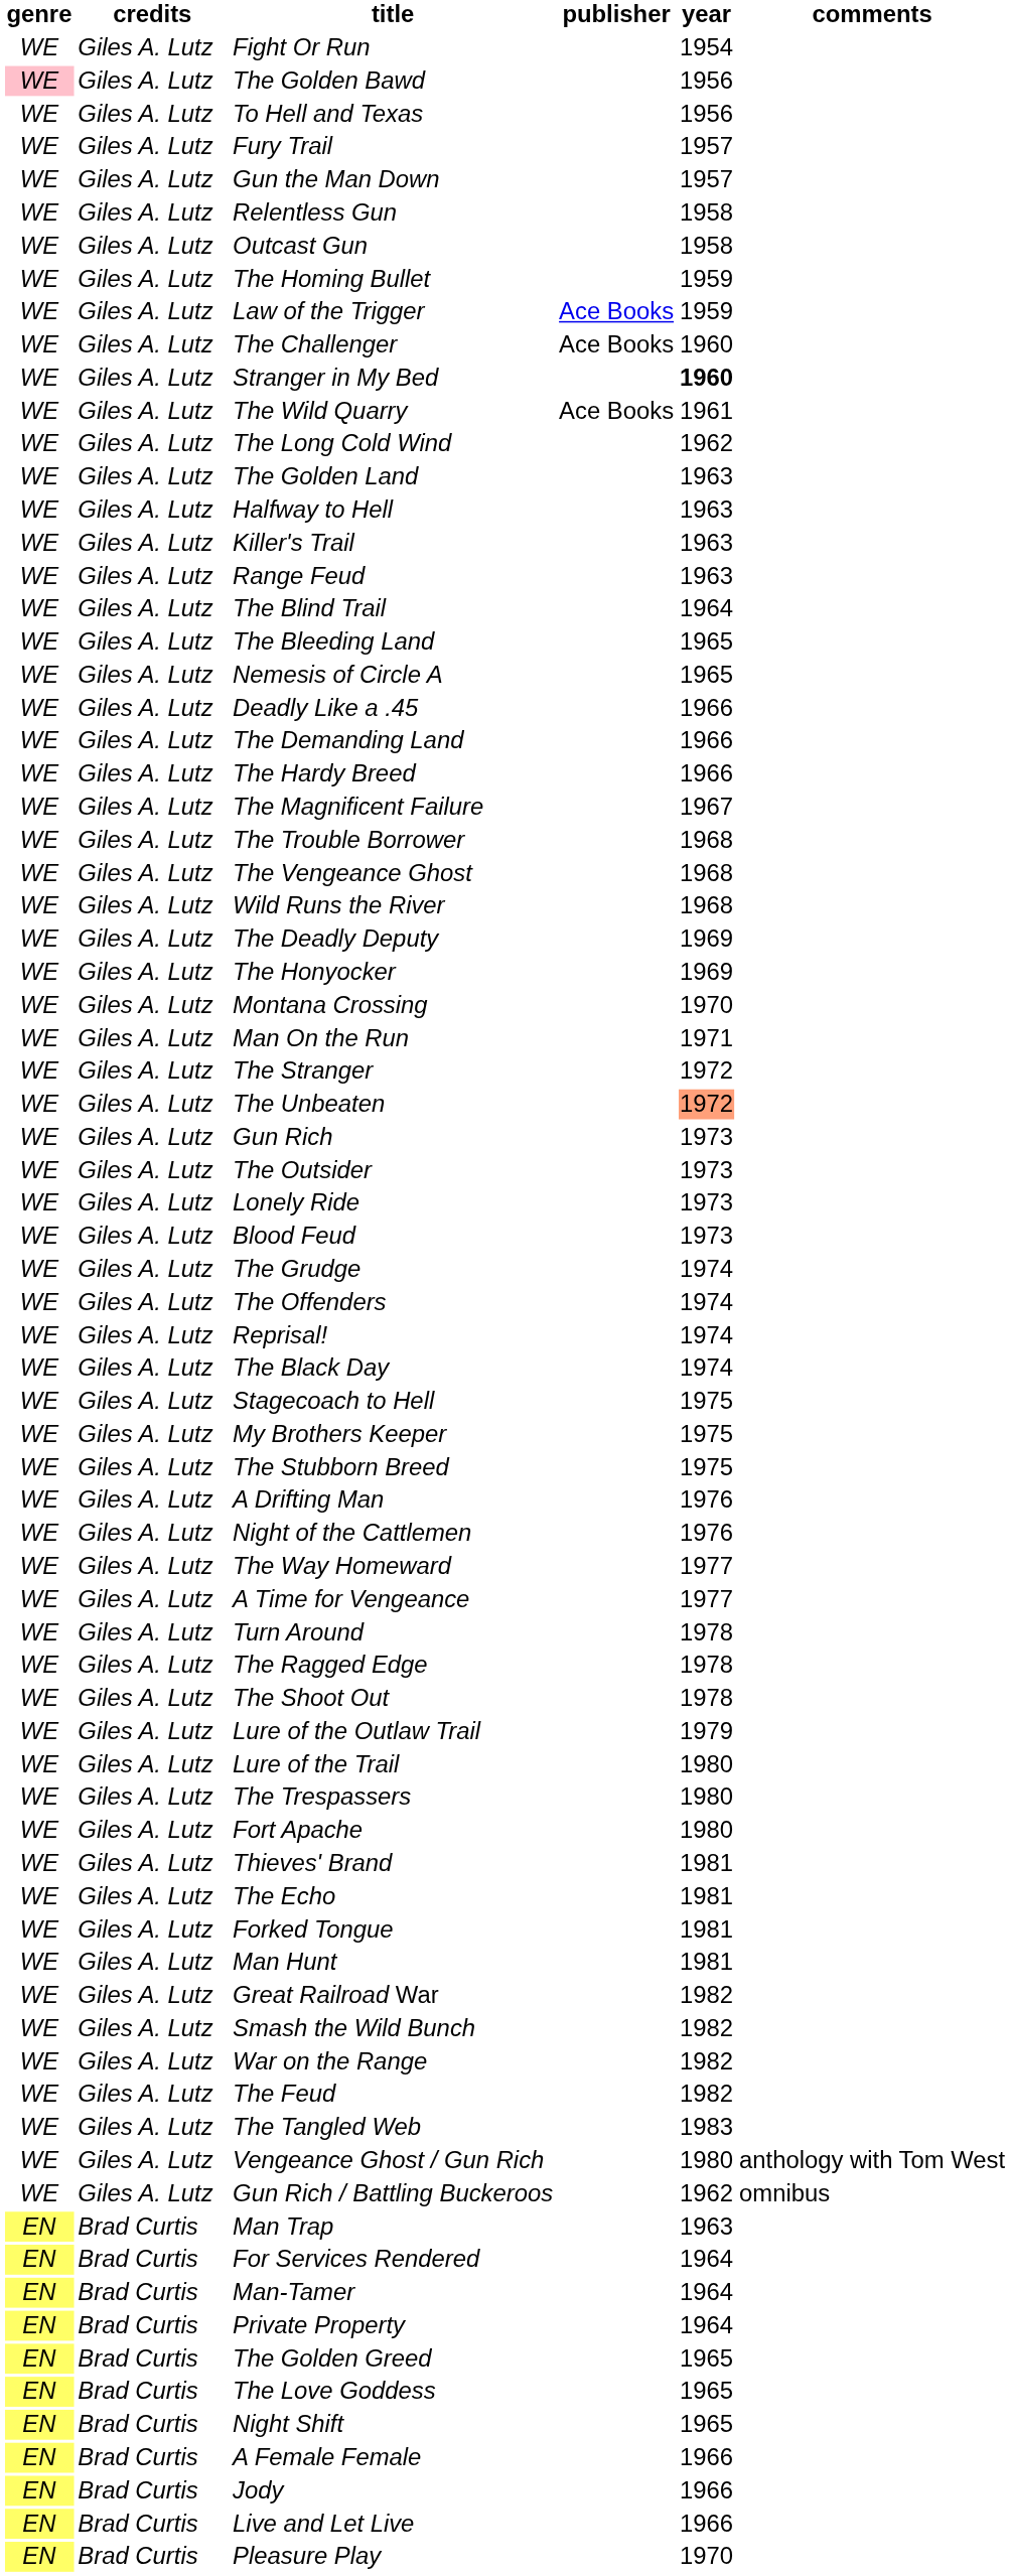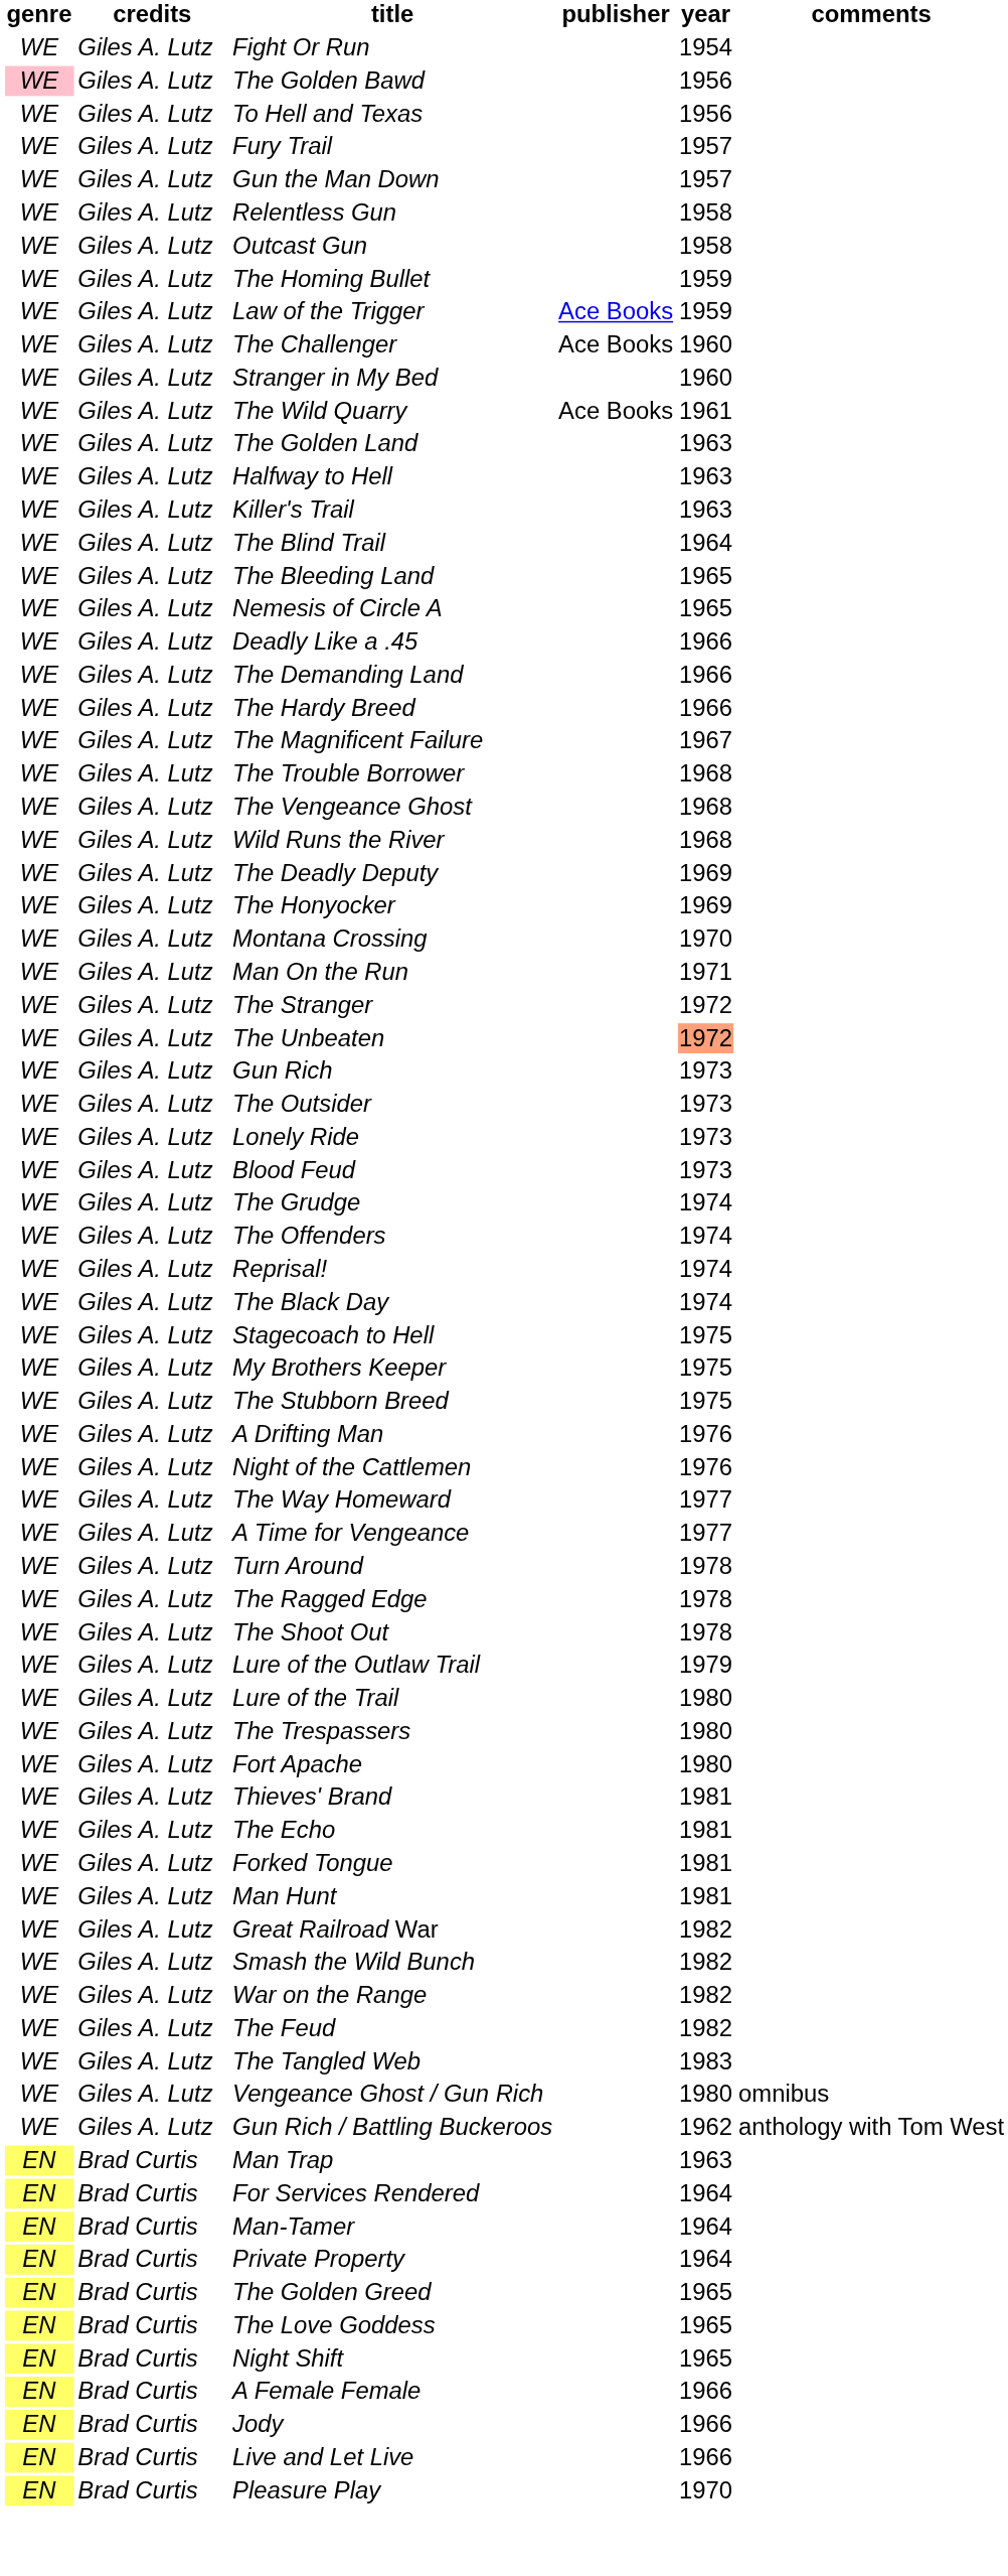 <table class="sortable sort-under-center">
 <tr>
 <th>genre</th>
 <th>credits</th>
 <th>title</th>
 <th>publisher</th>
 <th>year</th>
 <th>comments</th>
 </tr>
 <tr>
 <td style="text-align:center"><em>WE</em></td>
 <td style="width:6.2em"><em>Giles A. Lutz</em></td>
 <td><em>Fight Or Run</em></td>
 <td></td>
 <td>1954</td>
 <td></td>
 </tr>
 <tr>
 <td style="background: pink; text-align:center"><em>WE</em></td>
 <td><em> Giles A. Lutz</em></td>
 <td><em>The Golden Bawd</em></td>
 <td></td>
 <td>1956</td>
 <td></td>
 </tr>
 <tr>
 <td style="text-align:center"><em>WE</em></td>
 <td><em> Giles A. Lutz</em></td>
 <td><em>To Hell and Texas</em></td>
 <td></td>
 <td>1956</td>
 <td></td>
 </tr>
 <tr>
 <td style="text-align:center"><em>WE</em></td>
 <td><em> Giles A. Lutz</em></td>
 <td><em>Fury Trail</em></td>
 <td></td>
 <td>1957</td>
 <td></td>
 </tr>
 <tr>
 <td style="text-align:center"><em>WE</em></td>
 <td><em> Giles A. Lutz</em></td>
 <td><em>Gun the Man Down</em></td>
 <td></td>
 <td>1957</td>
 <td></td>
 </tr>
 <tr>
 <td style="text-align:center"><em>WE</em></td>
 <td><em> Giles A. Lutz</em></td>
 <td><em>Relentless Gun</em></td>
 <td></td>
 <td>1958</td>
 <td></td>
 </tr>
 <tr>
 <td style="text-align:center"><em>WE</em></td>
 <td><em> Giles A. Lutz</em></td>
 <td><em>Outcast Gun</em></td>
 <td></td>
 <td>1958</td>
 <td></td>
 </tr>
 <tr>
 <td style="text-align:center"><em>WE</em></td>
 <td><em> Giles A. Lutz</em></td>
 <td><em>The Homing Bullet</em></td>
 <td></td>
 <td>1959</td>
 <td></td>
 </tr>
 <tr>
 <td style="text-align:center"><em>WE</em></td>
 <td><em> Giles A. Lutz</em></td>
 <td><em>Law of the Trigger</em></td>
 <td><a href='#'>Ace Books</a></td>
 <td>1959</td>
 <td></td>
 </tr>
 <tr>
 <td style="text-align:center"><em>WE</em></td>
 <td><em> Giles A. Lutz</em></td>
 <td><em>The Challenger</em></td>
 <td>Ace Books</td>
 <td>1960</td>
 <td></td>
 </tr>
 <tr>
 <td style="text-align:center"><em>WE</em></td>
 <td><em> Giles A. Lutz</em></td>
 <td><em>Stranger in My Bed</em></td>
 <td></td>
-<td><strong>1960</strong></td>
+<td>1960</td>
 <td></td>
 </tr>
 <tr>
 <td style="text-align:center"><em>WE</em></td>
 <td><em> Giles A. Lutz</em></td>
 <td><em>The Wild Quarry</em></td>
 <td>Ace Books</td>
 <td>1961</td>
-<td></td>
-</tr>
-<tr>
-<td style="text-align:center"><em>WE</em></td>
-<td><em> Giles A. Lutz</em></td>
-<td><em>The Long Cold Wind</em></td>
-<td></td>
-<td>1962</td>
 <td></td>
 </tr>
 <tr>
 <td style="text-align:center"><em>WE</em></td>
 <td><em> Giles A. Lutz</em></td>
 <td><em>The Golden Land</em></td>
 <td></td>
 <td>1963</td>
 <td></td>
 </tr>
 <tr>
 <td style="text-align:center"><em>WE</em></td>
 <td><em> Giles A. Lutz</em></td>
 <td><em>Halfway to Hell</em></td>
 <td></td>
 <td>1963</td>
 <td></td>
 </tr>
 <tr>
 <td style="text-align:center"><em>WE</em></td>
 <td><em> Giles A. Lutz</em></td>
 <td><em>Killer's Trail</em></td>
-<td></td>
-<td>1963</td>
-<td></td>
-</tr>
-<tr>
-<td style="text-align:center"><em>WE</em></td>
-<td><em> Giles A. Lutz</em></td>
-<td><em>Range Feud</em></td>
 <td></td>
 <td>1963</td>
 <td></td>
 </tr>
 <tr>
 <td style="text-align:center"><em>WE</em></td>
 <td><em> Giles A. Lutz</em></td>
 <td><em>The Blind Trail</em></td>
 <td></td>
 <td>1964</td>
 <td></td>
 </tr>
 <tr>
 <td style="text-align:center"><em>WE</em></td>
 <td><em> Giles A. Lutz</em></td>
 <td><em>The Bleeding Land</em></td>
 <td></td>
 <td>1965</td>
 <td></td>
 </tr>
 <tr>
 <td style="text-align:center"><em>WE</em></td>
 <td><em> Giles A. Lutz</em></td>
 <td><em>Nemesis of Circle A</em></td>
 <td></td>
 <td>1965</td>
 <td></td>
 </tr>
 <tr>
 <td style="text-align:center"><em>WE</em></td>
 <td><em> Giles A. Lutz</em></td>
 <td><em>Deadly Like a .45</em></td>
 <td></td>
 <td>1966</td>
 <td></td>
 </tr>
 <tr>
 <td style="text-align:center"><em>WE</em></td>
 <td><em> Giles A. Lutz</em></td>
 <td><em>The Demanding Land</em></td>
 <td></td>
 <td>1966</td>
 <td></td>
 </tr>
 <tr>
 <td style="text-align:center"><em>WE</em></td>
 <td><em> Giles A. Lutz</em></td>
 <td><em>The Hardy Breed</em></td>
 <td></td>
 <td>1966</td>
 <td></td>
 </tr>
 <tr>
 <td style="text-align:center"><em>WE</em></td>
 <td><em> Giles A. Lutz</em></td>
 <td><em>The Magnificent Failure</em></td>
 <td></td>
 <td>1967</td>
 <td></td>
 </tr>
 <tr>
 <td style="text-align:center"><em>WE</em></td>
 <td><em> Giles A. Lutz</em></td>
 <td><em>The Trouble Borrower</em></td>
 <td></td>
 <td>1968</td>
 <td></td>
 </tr>
 <tr>
 <td style="text-align:center"><em>WE</em></td>
 <td><em> Giles A. Lutz</em></td>
 <td><em>The Vengeance Ghost</em></td>
 <td></td>
 <td>1968</td>
 <td></td>
 </tr>
 <tr>
 <td style="text-align:center"><em>WE</em></td>
 <td><em> Giles A. Lutz</em></td>
 <td><em>Wild Runs the River</em></td>
 <td></td>
 <td>1968</td>
 <td></td>
 </tr>
 <tr>
 <td style="text-align:center"><em>WE</em></td>
 <td><em> Giles A. Lutz</em></td>
 <td><em>The Deadly Deputy</em></td>
 <td></td>
 <td>1969</td>
 <td></td>
 </tr>
 <tr>
 <td style="text-align:center"><em>WE</em></td>
 <td><em> Giles A. Lutz</em></td>
 <td><em>The Honyocker</em></td>
 <td></td>
 <td>1969</td>
 <td></td>
 </tr>
 <tr>
 <td style="text-align:center"><em>WE</em></td>
 <td><em> Giles A. Lutz</em></td>
 <td><em>Montana Crossing</em></td>
 <td></td>
 <td>1970</td>
 <td></td>
 </tr>
 <tr>
 <td style="text-align:center"><em>WE</em></td>
 <td><em> Giles A. Lutz</em></td>
 <td><em>Man On the Run</em></td>
 <td></td>
 <td>1971</td>
 <td></td>
 </tr>
 <tr>
 <td style="text-align:center"><em>WE</em></td>
 <td><em> Giles A. Lutz</em></td>
 <td><em>The Stranger</em></td>
 <td></td>
 <td>1972</td>
 <td></td>
 </tr>
 <tr>
 <td style="text-align:center"><em>WE</em></td>
 <td><em> Giles A. Lutz</em></td>
 <td><em>The Unbeaten</em></td>
 <td></td>
 <td style="background: lightsalmon;">1972</td>
 <td></td>
 </tr>
 <tr>
 <td style="text-align:center"><em>WE</em></td>
 <td><em> Giles A. Lutz</em></td>
 <td><em>Gun Rich</em></td>
 <td></td>
 <td>1973</td>
 <td></td>
 </tr>
 <tr>
 <td style="text-align:center"><em>WE</em></td>
 <td><em> Giles A. Lutz</em></td>
 <td><em>The Outsider</em></td>
 <td></td>
 <td>1973</td>
 <td></td>
 </tr>
 <tr>
 <td style="text-align:center"><em>WE</em></td>
 <td><em> Giles A. Lutz</em></td>
 <td><em>Lonely Ride</em></td>
 <td></td>
 <td>1973</td>
 <td></td>
 </tr>
 <tr>
 <td style="text-align:center"><em>WE</em></td>
 <td><em> Giles A. Lutz</em></td>
 <td><em>Blood Feud</em></td>
 <td></td>
 <td>1973</td>
 <td></td>
 </tr>
 <tr>
 <td style="text-align:center"><em>WE</em></td>
 <td><em> Giles A. Lutz</em></td>
 <td><em>The Grudge</em></td>
 <td></td>
 <td>1974</td>
 <td></td>
 </tr>
 <tr>
 <td style="text-align:center"><em>WE</em></td>
 <td><em> Giles A. Lutz</em></td>
 <td><em>The Offenders</em></td>
 <td></td>
 <td>1974</td>
 <td></td>
 </tr>
 <tr>
 <td style="text-align:center"><em>WE</em></td>
 <td><em> Giles A. Lutz</em></td>
 <td><em>Reprisal!</em></td>
 <td></td>
 <td>1974</td>
 <td></td>
 </tr>
 <tr>
 <td style="text-align:center"><em>WE</em></td>
 <td><em> Giles A. Lutz</em></td>
 <td><em>The Black Day</em></td>
 <td></td>
 <td>1974</td>
 <td></td>
 </tr>
 <tr>
 <td style="text-align:center"><em>WE</em></td>
 <td><em> Giles A. Lutz</em></td>
 <td><em>Stagecoach to Hell</em></td>
 <td></td>
 <td>1975</td>
 <td></td>
 </tr>
 <tr>
 <td style="text-align:center"><em>WE</em></td>
 <td><em> Giles A. Lutz</em></td>
 <td><em>My Brothers Keeper</em></td>
 <td></td>
 <td>1975</td>
 <td></td>
 </tr>
 <tr>
 <td style="text-align:center"><em>WE</em></td>
 <td><em> Giles A. Lutz</em></td>
 <td><em>The Stubborn Breed</em></td>
 <td></td>
 <td>1975</td>
 <td></td>
 </tr>
 <tr>
 <td style="text-align:center"><em>WE</em></td>
 <td><em> Giles A. Lutz</em></td>
 <td><em>A Drifting Man</em></td>
 <td></td>
 <td>1976</td>
 <td></td>
 </tr>
 <tr>
 <td style="text-align:center"><em>WE</em></td>
 <td><em> Giles A. Lutz</em></td>
 <td><em>Night of the Cattlemen</em></td>
 <td></td>
 <td>1976</td>
 <td></td>
 </tr>
 <tr>
 <td style="text-align:center"><em>WE</em></td>
 <td><em> Giles A. Lutz</em></td>
 <td><em>The Way Homeward</em></td>
 <td></td>
 <td>1977</td>
 <td></td>
 </tr>
 <tr>
 <td style="text-align:center"><em>WE</em></td>
 <td><em> Giles A. Lutz</em></td>
 <td><em>A Time for Vengeance</em></td>
 <td></td>
 <td>1977</td>
 <td></td>
 </tr>
 <tr>
 <td style="text-align:center"><em>WE</em></td>
 <td><em> Giles A. Lutz</em></td>
 <td><em>Turn Around</em></td>
 <td></td>
 <td>1978</td>
 <td></td>
 </tr>
 <tr>
 <td style="text-align:center"><em>WE</em></td>
 <td><em> Giles A. Lutz</em></td>
 <td><em>The Ragged Edge</em></td>
 <td></td>
 <td>1978</td>
 <td></td>
 </tr>
 <tr>
 <td style="text-align:center"><em>WE</em></td>
 <td><em> Giles A. Lutz</em></td>
 <td><em>The Shoot Out</em></td>
 <td></td>
 <td>1978</td>
 <td></td>
 </tr>
 <tr>
 <td style="text-align:center"><em>WE</em></td>
 <td><em> Giles A. Lutz</em></td>
 <td><em>Lure of the Outlaw Trail</em></td>
 <td></td>
 <td>1979</td>
 <td></td>
 </tr>
 <tr>
 <td style="text-align:center"><em>WE</em></td>
 <td><em> Giles A. Lutz</em></td>
 <td><em>Lure of the Trail</em></td>
 <td></td>
 <td>1980</td>
 <td></td>
 </tr>
 <tr>
 <td style="text-align:center"><em>WE</em></td>
 <td><em> Giles A. Lutz</em></td>
 <td><em>The Trespassers</em></td>
 <td></td>
 <td>1980</td>
 <td></td>
 </tr>
 <tr>
 <td style="text-align:center"><em>WE</em></td>
 <td><em> Giles A. Lutz</em></td>
 <td><em>Fort Apache</em></td>
 <td></td>
 <td>1980</td>
 <td></td>
 </tr>
 <tr>
 <td style="text-align:center"><em>WE</em></td>
 <td><em> Giles A. Lutz</em></td>
 <td><em>Thieves' Brand</em></td>
 <td></td>
 <td>1981</td>
 <td></td>
 </tr>
 <tr>
 <td style="text-align:center"><em>WE</em></td>
 <td><em> Giles A. Lutz</em></td>
 <td><em>The Echo</em></td>
 <td></td>
 <td>1981</td>
 <td></td>
 </tr>
 <tr>
 <td style="text-align:center"><em>WE</em></td>
 <td><em> Giles A. Lutz</em></td>
 <td><em>Forked Tongue</em></td>
 <td></td>
 <td>1981</td>
 <td></td>
 </tr>
 <tr>
 <td style="text-align:center"><em>WE</em></td>
 <td><em> Giles A. Lutz</em></td>
 <td><em>Man Hunt</em></td>
 <td></td>
 <td>1981</td>
 <td></td>
 </tr>
 <tr>
 <td style="text-align:center"><em>WE</em></td>
 <td><em> Giles A. Lutz</em></td>
 <td><em>Great Railroad</em> War</td>
 <td></td>
 <td>1982</td>
 <td></td>
 </tr>
 <tr>
 <td style="text-align:center"><em>WE</em></td>
 <td><em> Giles A. Lutz</em></td>
 <td><em>Smash the Wild Bunch</em></td>
 <td></td>
 <td>1982</td>
 <td></td>
 </tr>
 <tr>
 <td style="text-align:center"><em>WE</em></td>
 <td><em> Giles A. Lutz</em></td>
 <td><em>War on the Range</em></td>
 <td></td>
 <td>1982</td>
 <td></td>
 </tr>
 <tr>
 <td style="text-align:center"><em>WE</em></td>
 <td><em> Giles A. Lutz</em></td>
 <td><em>The Feud</em></td>
 <td></td>
 <td>1982</td>
 <td></td>
 </tr>
 <tr>
 <td style="text-align:center"><em>WE</em></td>
 <td><em> Giles A. Lutz</em></td>
 <td><em>The Tangled Web</em></td>
 <td></td>
 <td>1983</td>
 <td></td>
 </tr>
 <tr>
 <td style="text-align:center"><em>WE</em></td>
 <td><em> Giles A. Lutz</em></td>
 <td><em>Vengeance Ghost / Gun Rich</em></td>
 <td></td>
 <td>1980</td>
-<td>anthology with Tom West</td>
+<td>omnibus</td>
 </tr>
 <tr>
 <td style="text-align:center"><em>WE</em></td>
 <td><em> Giles A. Lutz</em></td>
 <td><em>Gun Rich / Battling Buckeroos</em></td>
 <td></td>
 <td>1962</td>
-<td>omnibus</td>
+<td>anthology with Tom West</td>
 </tr>
 <tr>
 <td style="text-align:center;background:#ff6"><em>EN</em></td>
 <td><em>Brad Curtis</em></td>
 <td><em>Man Trap</em></td>
 <td></td>
 <td>1963</td>
 <td></td>
 </tr>
 <tr>
 <td style="text-align:center;background:#ff6"><em>EN</em></td>
 <td><em>Brad Curtis</em></td>
 <td><em>For Services Rendered</em></td>
 <td></td>
 <td>1964</td>
 <td></td>
 </tr>
 <tr>
 <td style="text-align:center;background:#ff6"><em>EN</em></td>
 <td><em>Brad Curtis</em></td>
 <td><em>Man-Tamer</em></td>
 <td></td>
 <td>1964</td>
 <td></td>
 </tr>
 <tr>
 <td style="text-align:center;background:#ff6"><em>EN</em></td>
 <td><em>Brad Curtis</em></td>
 <td><em>Private Property</em></td>
 <td></td>
 <td>1964</td>
 <td></td>
 </tr>
 <tr>
 <td style="text-align:center;background:#ff6"><em>EN</em></td>
 <td><em>Brad Curtis</em></td>
 <td><em>The Golden Greed</em></td>
 <td></td>
 <td>1965</td>
 <td></td>
 </tr>
 <tr>
 <td style="text-align:center;background:#ff6"><em>EN</em></td>
 <td><em>Brad Curtis</em></td>
 <td><em>The Love Goddess</em></td>
 <td></td>
 <td>1965</td>
 <td></td>
 </tr>
 <tr>
 <td style="text-align:center;background:#ff6"><em>EN</em></td>
 <td><em>Brad Curtis</em></td>
 <td><em>Night Shift</em></td>
 <td></td>
 <td>1965</td>
 <td></td>
 </tr>
 <tr>
 <td style="text-align:center;background:#ff6"><em>EN</em></td>
 <td><em>Brad Curtis</em></td>
 <td><em>A Female Female</em></td>
 <td></td>
 <td>1966</td>
 <td></td>
 </tr>
 <tr>
 <td style="text-align:center;background:#ff6"><em>EN</em></td>
 <td><em>Brad Curtis</em></td>
 <td><em>Jody</em></td>
 <td></td>
 <td>1966</td>
 <td></td>
 </tr>
 <tr>
 <td style="text-align:center;background:#ff6"><em>EN</em></td>
 <td><em>Brad Curtis</em></td>
 <td><em>Live and Let Live</em></td>
 <td></td>
 <td>1966</td>
 <td></td>
 </tr>
 <tr>
 <td style="text-align:center;background:#ff6"><em>EN</em></td>
 <td><em>Brad Curtis</em></td>
 <td><em>Pleasure Play</em></td>
 <td></td>
 <td>1970</td>
 <td></td>
 </tr>
 </table>
